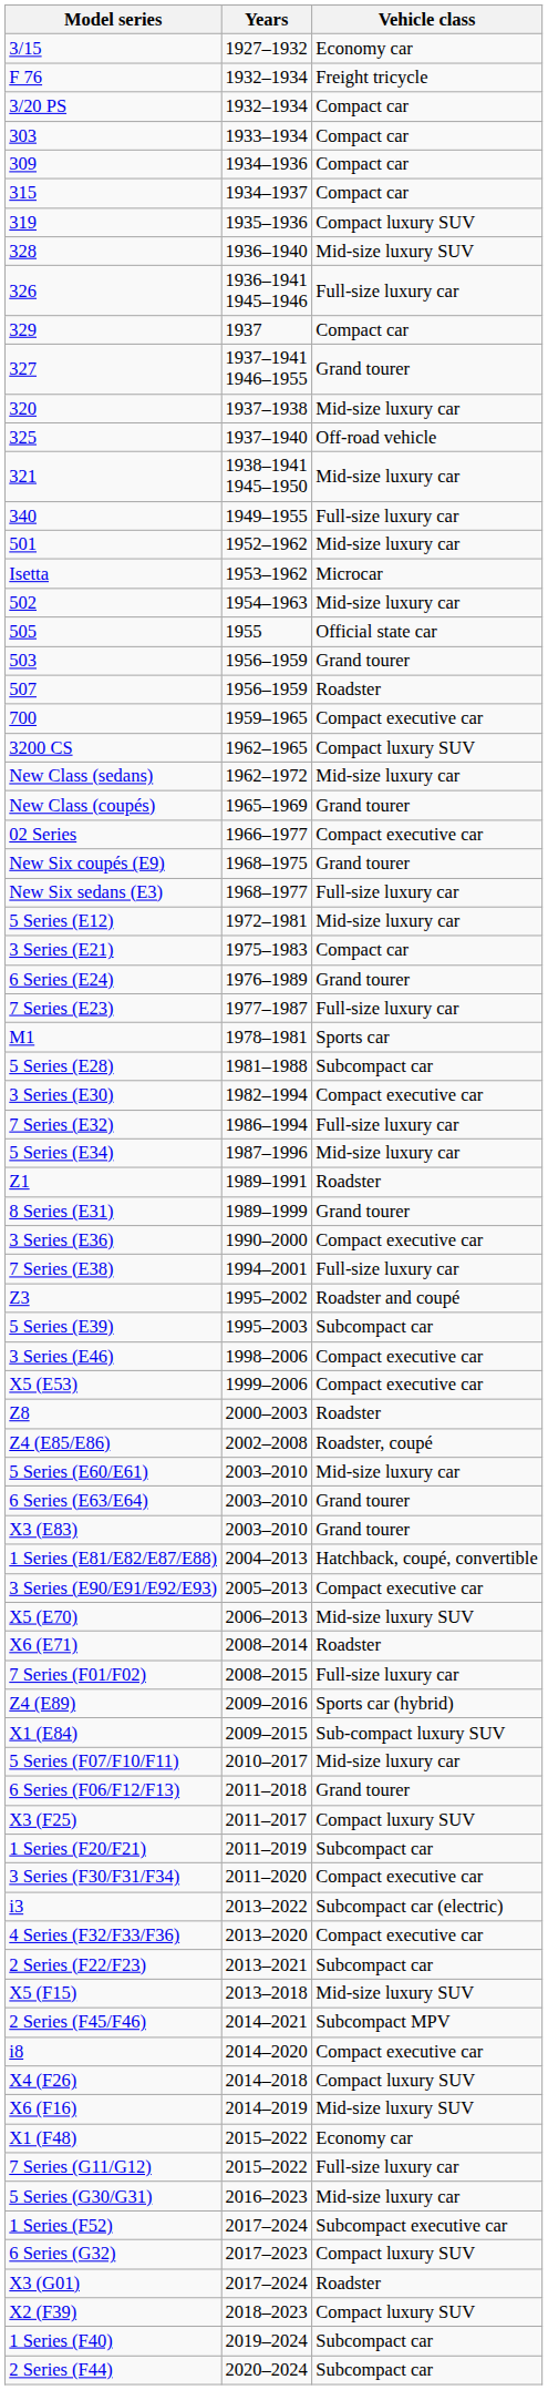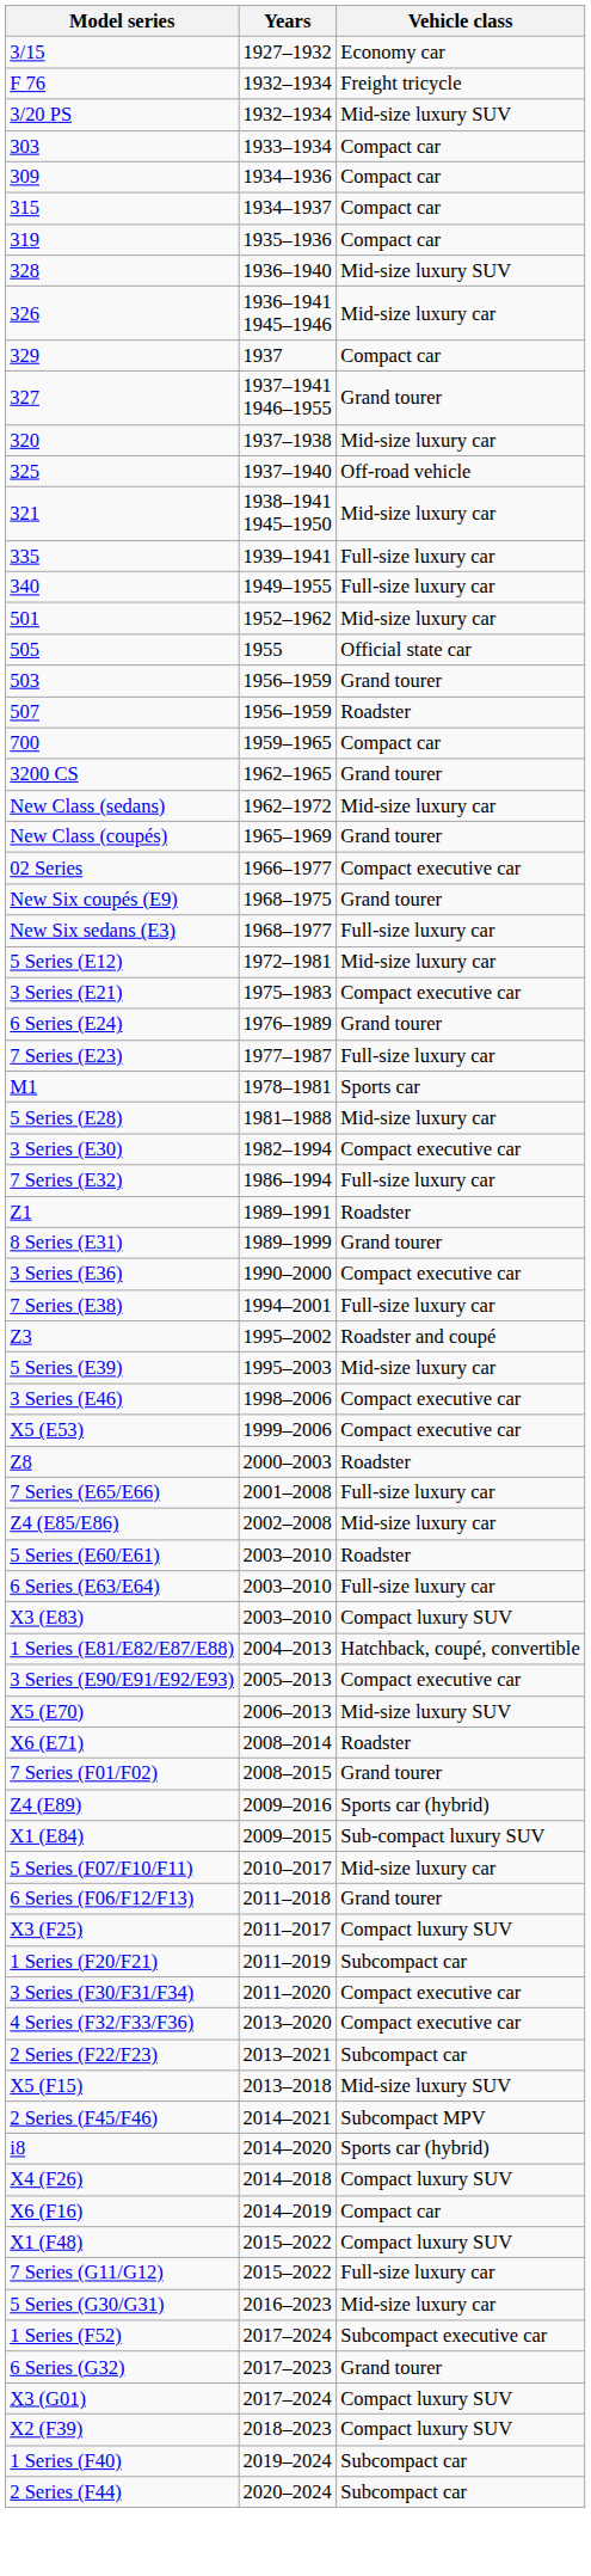 <table class="wikitable sortable">
 <tr>
 <th>Model series</th>
 <th>Years</th>
 <th>Vehicle class</th>
 </tr>
 <tr>
 <td><a href='#'>3/15</a></td>
 <td>1927–1932</td>
 <td>Economy car</td>
 </tr>
 <tr>
 <td><a href='#'>F 76</a></td>
 <td>1932–1934</td>
 <td>Freight tricycle</td>
 </tr>
 <tr>
 <td><a href='#'>3/20 PS</a></td>
 <td>1932–1934</td>
-<td>Compact car</td>
+<td>Mid-size luxury SUV</td>
 </tr>
 <tr>
 <td><a href='#'>303</a></td>
 <td>1933–1934</td>
 <td>Compact car</td>
 </tr>
 <tr>
 <td><a href='#'>309</a></td>
 <td>1934–1936</td>
 <td>Compact car</td>
 </tr>
 <tr>
 <td><a href='#'>315</a></td>
 <td>1934–1937</td>
 <td>Compact car</td>
 </tr>
 <tr>
 <td><a href='#'>319</a></td>
 <td>1935–1936</td>
-<td>Compact luxury SUV</td>
+<td>Compact car</td>
 </tr>
 <tr>
 <td><a href='#'>328</a></td>
 <td>1936–1940</td>
 <td>Mid-size luxury SUV</td>
 </tr>
 <tr>
 <td><a href='#'>326</a></td>
 <td>1936–1941<br>1945–1946</td>
-<td>Full-size luxury car</td>
+<td>Mid-size luxury car</td>
 </tr>
 <tr>
 <td><a href='#'>329</a></td>
 <td>1937</td>
 <td>Compact car</td>
 </tr>
 <tr>
 <td><a href='#'>327</a></td>
 <td>1937–1941<br>1946–1955</td>
 <td>Grand tourer</td>
 </tr>
 <tr>
 <td><a href='#'>320</a></td>
 <td>1937–1938</td>
 <td>Mid-size luxury car</td>
 </tr>
 <tr>
 <td><a href='#'>325</a></td>
 <td>1937–1940</td>
 <td>Off-road vehicle</td>
 </tr>
 <tr>
 <td><a href='#'>321</a></td>
 <td>1938–1941<br>1945–1950</td>
 <td>Mid-size luxury car</td>
 </tr>
 <tr>
+<td><a href='#'>335</a></td>
+<td>1939–1941</td>
+<td>Full-size luxury car</td>
+</tr>
+<tr>
 <td><a href='#'>340</a></td>
 <td>1949–1955</td>
 <td>Full-size luxury car</td>
 </tr>
 <tr>
 <td><a href='#'>501</a></td>
 <td>1952–1962</td>
-<td>Mid-size luxury car</td>
-</tr>
-<tr>
-<td><a href='#'>Isetta</a></td>
-<td>1953–1962</td>
-<td>Microcar</td>
-</tr>
-<tr>
-<td><a href='#'>502</a></td>
-<td>1954–1963</td>
 <td>Mid-size luxury car</td>
 </tr>
 <tr>
 <td><a href='#'>505</a></td>
 <td>1955</td>
 <td>Official state car</td>
 </tr>
 <tr>
 <td><a href='#'>503</a></td>
 <td>1956–1959</td>
 <td>Grand tourer</td>
 </tr>
 <tr>
 <td><a href='#'>507</a></td>
 <td>1956–1959</td>
 <td>Roadster</td>
 </tr>
 <tr>
 <td><a href='#'>700</a></td>
 <td>1959–1965</td>
-<td>Compact executive car</td>
+<td>Compact car</td>
 </tr>
 <tr>
 <td><a href='#'>3200 CS</a></td>
 <td>1962–1965</td>
-<td>Compact luxury SUV</td>
+<td>Grand tourer</td>
 </tr>
 <tr>
 <td><a href='#'>New Class (sedans)</a></td>
 <td>1962–1972</td>
 <td>Mid-size luxury car</td>
 </tr>
 <tr>
 <td><a href='#'>New Class (coupés)</a></td>
 <td>1965–1969</td>
 <td>Grand tourer</td>
 </tr>
 <tr>
 <td><a href='#'>02 Series</a></td>
 <td>1966–1977</td>
 <td>Compact executive car</td>
 </tr>
 <tr>
 <td><a href='#'>New Six coupés (E9)</a></td>
 <td>1968–1975</td>
 <td>Grand tourer</td>
 </tr>
 <tr>
 <td><a href='#'>New Six sedans (E3)</a></td>
 <td>1968–1977</td>
 <td>Full-size luxury car</td>
 </tr>
 <tr>
 <td><a href='#'>5 Series (E12)</a></td>
 <td>1972–1981</td>
 <td>Mid-size luxury car</td>
 </tr>
 <tr>
 <td><a href='#'>3 Series (E21)</a></td>
 <td>1975–1983</td>
-<td>Compact car</td>
+<td>Compact executive car</td>
 </tr>
 <tr>
 <td><a href='#'>6 Series (E24)</a></td>
 <td>1976–1989</td>
 <td>Grand tourer</td>
 </tr>
 <tr>
 <td><a href='#'>7 Series (E23)</a></td>
 <td>1977–1987</td>
 <td>Full-size luxury car</td>
 </tr>
 <tr>
 <td><a href='#'>M1</a></td>
 <td>1978–1981</td>
 <td>Sports car</td>
 </tr>
 <tr>
 <td><a href='#'>5 Series (E28)</a></td>
 <td>1981–1988</td>
-<td>Subcompact car</td>
+<td>Mid-size luxury car</td>
 </tr>
 <tr>
 <td><a href='#'>3 Series (E30)</a></td>
 <td>1982–1994</td>
 <td>Compact executive car</td>
 </tr>
 <tr>
 <td><a href='#'>7 Series (E32)</a></td>
 <td>1986–1994</td>
 <td>Full-size luxury car</td>
-</tr>
-<tr>
-<td><a href='#'>5 Series (E34)</a></td>
-<td>1987–1996</td>
-<td>Mid-size luxury car</td>
 </tr>
 <tr>
 <td><a href='#'>Z1</a></td>
 <td>1989–1991</td>
 <td>Roadster</td>
 </tr>
 <tr>
 <td><a href='#'>8 Series (E31)</a></td>
 <td>1989–1999</td>
 <td>Grand tourer</td>
 </tr>
 <tr>
 <td><a href='#'>3 Series (E36)</a></td>
 <td>1990–2000</td>
 <td>Compact executive car</td>
 </tr>
 <tr>
 <td><a href='#'>7 Series (E38)</a></td>
 <td>1994–2001</td>
 <td>Full-size luxury car</td>
 </tr>
 <tr>
 <td><a href='#'>Z3</a></td>
 <td>1995–2002</td>
 <td>Roadster and coupé</td>
 </tr>
 <tr>
 <td><a href='#'>5 Series (E39)</a></td>
 <td>1995–2003</td>
-<td>Subcompact car</td>
+<td>Mid-size luxury car</td>
 </tr>
 <tr>
 <td><a href='#'>3 Series (E46)</a></td>
 <td>1998–2006</td>
 <td>Compact executive car</td>
 </tr>
 <tr>
 <td><a href='#'>X5 (E53)</a></td>
 <td>1999–2006</td>
 <td>Compact executive car</td>
 </tr>
 <tr>
 <td><a href='#'>Z8</a></td>
 <td>2000–2003</td>
 <td>Roadster</td>
 </tr>
 <tr>
+<td><a href='#'>7 Series (E65/E66)</a></td>
+<td>2001–2008</td>
+<td>Full-size luxury car</td>
+</tr>
+<tr>
 <td><a href='#'>Z4 (E85/E86)</a></td>
 <td>2002–2008</td>
-<td>Roadster, coupé</td>
+<td>Mid-size luxury car</td>
 </tr>
 <tr>
 <td><a href='#'>5 Series (E60/E61)</a></td>
 <td>2003–2010</td>
-<td>Mid-size luxury car</td>
+<td>Roadster</td>
 </tr>
 <tr>
 <td><a href='#'>6 Series (E63/E64)</a></td>
 <td>2003–2010</td>
-<td>Grand tourer</td>
+<td>Full-size luxury car</td>
 </tr>
 <tr>
 <td><a href='#'>X3 (E83)</a></td>
 <td>2003–2010</td>
-<td>Grand tourer</td>
+<td>Compact luxury SUV</td>
 </tr>
 <tr>
 <td><a href='#'>1 Series (E81/E82/E87/E88)</a></td>
 <td>2004–2013</td>
 <td>Hatchback, coupé, convertible</td>
 </tr>
 <tr>
 <td><a href='#'>3 Series (E90/E91/E92/E93)</a></td>
 <td>2005–2013</td>
 <td>Compact executive car</td>
 </tr>
 <tr>
 <td><a href='#'>X5 (E70)</a></td>
 <td>2006–2013</td>
 <td>Mid-size luxury SUV</td>
 </tr>
 <tr>
 <td><a href='#'>X6 (E71)</a></td>
 <td>2008–2014</td>
 <td>Roadster</td>
 </tr>
 <tr>
 <td><a href='#'>7 Series (F01/F02)</a></td>
 <td>2008–2015</td>
-<td>Full-size luxury car</td>
+<td>Grand tourer</td>
 </tr>
 <tr>
 <td><a href='#'>Z4 (E89)</a></td>
 <td>2009–2016</td>
 <td>Sports car (hybrid)</td>
 </tr>
 <tr>
 <td><a href='#'>X1 (E84)</a></td>
 <td>2009–2015</td>
 <td>Sub-compact luxury SUV</td>
 </tr>
 <tr>
 <td><a href='#'>5 Series (F07/F10/F11)</a></td>
 <td>2010–2017</td>
 <td>Mid-size luxury car</td>
 </tr>
 <tr>
 <td><a href='#'>6 Series (F06/F12/F13)</a></td>
 <td>2011–2018</td>
 <td>Grand tourer</td>
 </tr>
 <tr>
 <td><a href='#'>X3 (F25)</a></td>
 <td>2011–2017</td>
 <td>Compact luxury SUV</td>
 </tr>
 <tr>
 <td><a href='#'>1 Series (F20/F21)</a></td>
 <td>2011–2019</td>
 <td>Subcompact car</td>
 </tr>
 <tr>
 <td><a href='#'>3 Series (F30/F31/F34)</a></td>
 <td>2011–2020</td>
 <td>Compact executive car</td>
 </tr>
 <tr>
-<td><a href='#'>i3</a></td>
-<td>2013–2022</td>
-<td>Subcompact car (electric)</td>
-</tr>
-<tr>
 <td><a href='#'>4 Series (F32/F33/F36)</a></td>
 <td>2013–2020</td>
 <td>Compact executive car</td>
 </tr>
 <tr>
 <td><a href='#'>2 Series (F22/F23)</a></td>
 <td>2013–2021</td>
 <td>Subcompact car</td>
 </tr>
 <tr>
 <td><a href='#'>X5 (F15)</a></td>
 <td>2013–2018</td>
 <td>Mid-size luxury SUV</td>
 </tr>
 <tr>
 <td><a href='#'>2 Series (F45/F46)</a></td>
 <td>2014–2021</td>
 <td>Subcompact MPV</td>
 </tr>
 <tr>
 <td><a href='#'>i8</a></td>
 <td>2014–2020</td>
-<td>Compact executive car</td>
+<td>Sports car (hybrid)</td>
 </tr>
 <tr>
 <td><a href='#'>X4 (F26)</a></td>
 <td>2014–2018</td>
 <td>Compact luxury SUV</td>
 </tr>
 <tr>
 <td><a href='#'>X6 (F16)</a></td>
 <td>2014–2019</td>
-<td>Mid-size luxury SUV</td>
+<td>Compact car</td>
 </tr>
 <tr>
 <td><a href='#'>X1 (F48)</a></td>
 <td>2015–2022</td>
-<td>Economy car</td>
+<td>Compact luxury SUV</td>
 </tr>
 <tr>
 <td><a href='#'>7 Series (G11/G12)</a></td>
 <td>2015–2022</td>
 <td>Full-size luxury car</td>
 </tr>
 <tr>
 <td><a href='#'>5 Series (G30/G31)</a></td>
 <td>2016–2023</td>
 <td>Mid-size luxury car</td>
 </tr>
 <tr>
 <td><a href='#'>1 Series (F52)</a></td>
 <td>2017–2024</td>
 <td>Subcompact executive car</td>
 </tr>
 <tr>
 <td><a href='#'>6 Series (G32)</a></td>
 <td>2017–2023</td>
-<td>Compact luxury SUV</td>
+<td>Grand tourer</td>
 </tr>
 <tr>
 <td><a href='#'>X3 (G01)</a></td>
 <td>2017–2024</td>
-<td>Roadster</td>
+<td>Compact luxury SUV</td>
 </tr>
 <tr>
 <td><a href='#'>X2 (F39)</a></td>
 <td>2018–2023</td>
 <td>Compact luxury SUV</td>
 </tr>
 <tr>
 <td><a href='#'>1 Series (F40)</a></td>
 <td>2019–2024</td>
 <td>Subcompact car</td>
 </tr>
 <tr>
 <td><a href='#'>2 Series (F44)</a></td>
 <td>2020–2024</td>
 <td>Subcompact car</td>
 </tr>
 </table>
